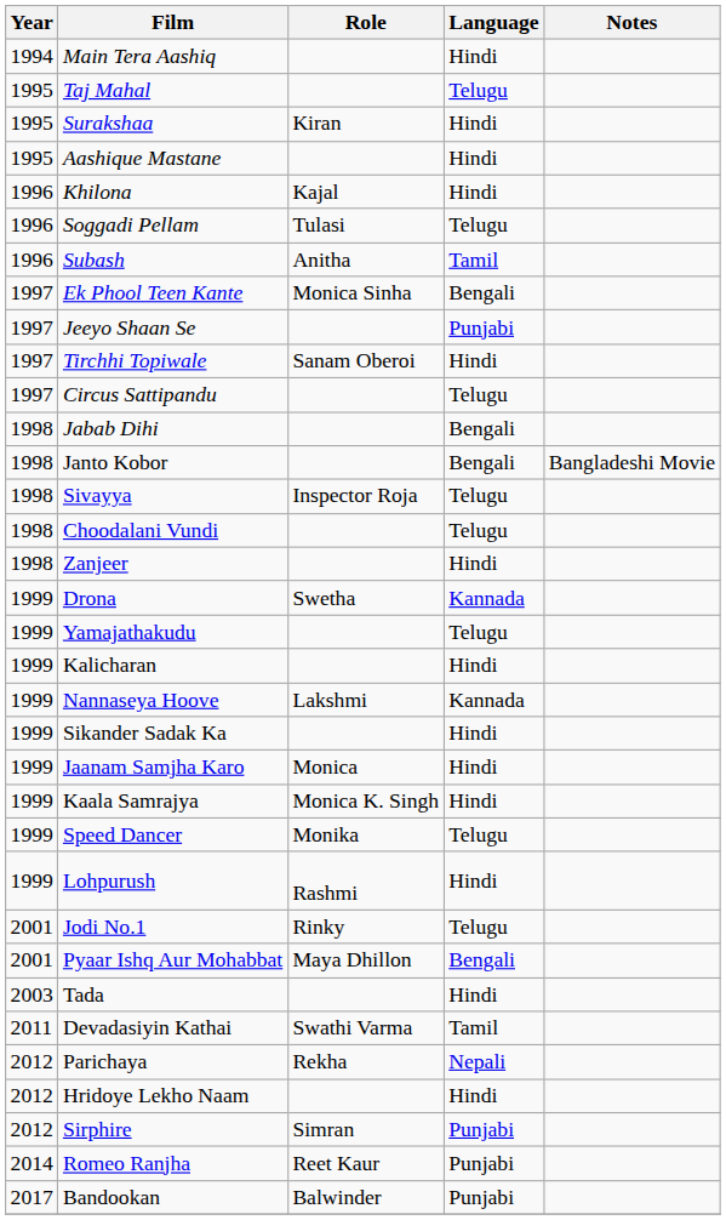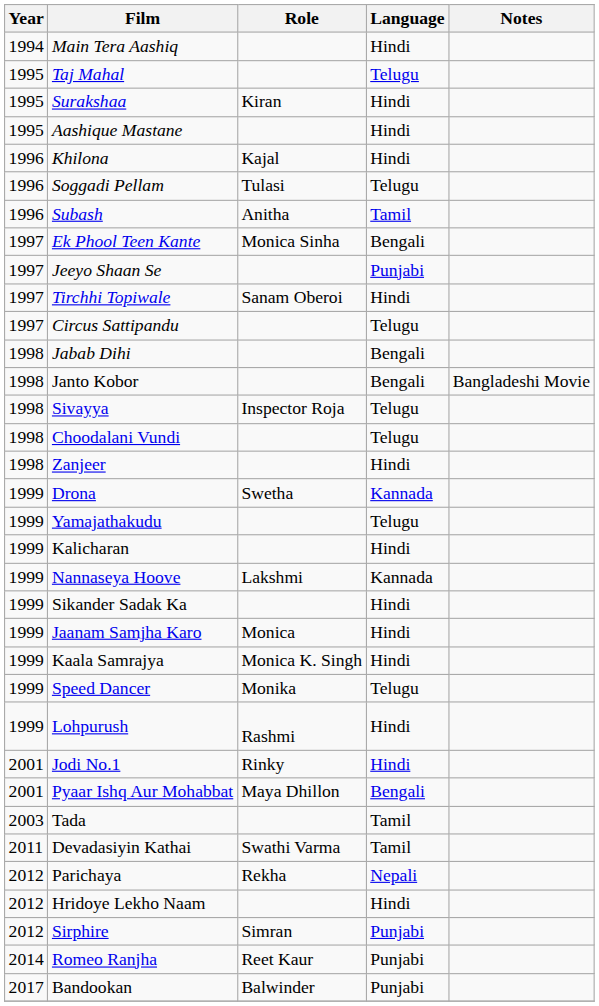 <table class="wikitable sortable">
 <tr>
 <th>Year</th>
 <th>Film</th>
 <th>Role</th>
 <th>Language</th>
 <th>Notes</th>
 </tr>
 <tr>
 <td>1994</td>
 <td><em>Main Tera Aashiq</em></td>
 <td></td>
 <td>Hindi</td>
 <td></td>
 </tr>
 <tr>
 <td>1995</td>
 <td><em><a href='#'>Taj Mahal</a></em></td>
 <td></td>
 <td><a href='#'>Telugu</a></td>
 <td></td>
 </tr>
 <tr>
 <td>1995</td>
 <td><em><a href='#'>Surakshaa</a></em></td>
 <td>Kiran</td>
 <td>Hindi</td>
 <td></td>
 </tr>
 <tr>
 <td>1995</td>
 <td><em>Aashique Mastane</em></td>
 <td></td>
 <td>Hindi</td>
 <td></td>
 </tr>
 <tr>
 <td>1996</td>
 <td><em>Khilona</em></td>
 <td>Kajal</td>
 <td>Hindi</td>
 <td></td>
 </tr>
 <tr>
 <td>1996</td>
 <td><em>Soggadi Pellam</em></td>
 <td>Tulasi</td>
 <td>Telugu</td>
 <td></td>
 </tr>
 <tr>
 <td>1996</td>
 <td><em><a href='#'>Subash</a></em></td>
 <td>Anitha</td>
 <td><a href='#'>Tamil</a></td>
 <td></td>
 </tr>
 <tr>
 <td>1997</td>
 <td><em><a href='#'>Ek Phool Teen Kante</a></em></td>
 <td>Monica Sinha</td>
 <td>Bengali</td>
 <td></td>
 </tr>
 <tr>
 <td>1997</td>
 <td><em>Jeeyo Shaan Se</em></td>
 <td></td>
 <td><a href='#'>Punjabi</a></td>
 <td></td>
 </tr>
 <tr>
 <td>1997</td>
 <td><em><a href='#'>Tirchhi Topiwale</a></em></td>
 <td>Sanam Oberoi</td>
 <td>Hindi</td>
 <td></td>
 </tr>
 <tr>
 <td>1997</td>
 <td><em>Circus Sattipandu</em></td>
 <td></td>
 <td>Telugu</td>
 <td></td>
 </tr>
 <tr>
 <td>1998</td>
 <td><em>Jabab Dihi</td>
 <td></td>
 <td>Bengali</td>
 <td></td>
 </tr>
 <tr>
 <td>1998</td>
 <td></em>Janto Kobor<em></td>
 <td></td>
 <td>Bengali</td>
 <td>Bangladeshi Movie</td>
 </tr>
 <tr>
 <td>1998</td>
 <td></em><a href='#'>Sivayya</a><em></td>
 <td>Inspector Roja</td>
 <td>Telugu</td>
 <td></td>
 </tr>
 <tr>
 <td>1998</td>
 <td></em><a href='#'>Choodalani Vundi</a><em></td>
 <td></td>
 <td>Telugu</td>
 <td></td>
 </tr>
 <tr>
 <td>1998</td>
 <td></em><a href='#'>Zanjeer</a><em></td>
 <td></td>
 <td>Hindi</td>
 <td></td>
 </tr>
 <tr>
 <td>1999</td>
 <td></em><a href='#'>Drona</a><em></td>
 <td>Swetha</td>
 <td><a href='#'>Kannada</a></td>
 <td></td>
 </tr>
 <tr>
 <td>1999</td>
 <td></em><a href='#'>Yamajathakudu</a><em></td>
 <td></td>
 <td>Telugu</td>
 <td></td>
 </tr>
 <tr>
 <td>1999</td>
 <td></em>Kalicharan<em></td>
 <td></td>
 <td>Hindi</td>
 <td></td>
 </tr>
 <tr>
 <td>1999</td>
 <td></em><a href='#'>Nannaseya Hoove</a><em></td>
 <td>Lakshmi</td>
 <td>Kannada</td>
 <td></td>
 </tr>
 <tr>
 <td>1999</td>
 <td></em>Sikander Sadak Ka<em></td>
 <td></td>
 <td>Hindi</td>
 <td></td>
 </tr>
 <tr>
 <td>1999</td>
 <td></em><a href='#'>Jaanam Samjha Karo</a><em></td>
 <td>Monica</td>
 <td>Hindi</td>
 <td></td>
 </tr>
 <tr>
 <td>1999</td>
 <td></em>Kaala Samrajya<em></td>
 <td>Monica K. Singh</td>
 <td>Hindi</td>
 <td></td>
 </tr>
 <tr>
 <td>1999</td>
 <td></em><a href='#'>Speed Dancer</a><em></td>
 <td>Monika</td>
 <td>Telugu</td>
 <td></td>
 </tr>
 <tr>
 <td>1999</td>
 <td></em><a href='#'>Lohpurush</a><em></td>
 <td><br>Rashmi</td>
 <td>Hindi</td>
 <td></td>
 </tr>
 <tr>
 <td>2001</td>
 <td></em><a href='#'>Jodi No.1</a><em></td>
 <td>Rinky</td>
-<td>Telugu</td>
+<td><a href='#'>Hindi</a></td>
 <td></td>
 </tr>
 <tr>
 <td>2001</td>
 <td></em><a href='#'>Pyaar Ishq Aur Mohabbat</a><em></td>
 <td>Maya Dhillon</td>
 <td><a href='#'>Bengali</a></td>
 <td></td>
 </tr>
 <tr>
 <td>2003</td>
 <td></em>Tada<em></td>
 <td></td>
-<td>Hindi</td>
+<td>Tamil</td>
 <td></td>
 </tr>
 <tr>
 <td>2011</td>
 <td></em>Devadasiyin Kathai<em></td>
 <td>Swathi Varma</td>
 <td>Tamil</td>
 <td></td>
 </tr>
 <tr>
 <td>2012</td>
 <td></em>Parichaya<em></td>
 <td>Rekha</td>
 <td><a href='#'>Nepali</a></td>
 <td></td>
 </tr>
 <tr>
 <td>2012</td>
 <td></em>Hridoye Lekho Naam<em></td>
 <td></td>
 <td>Hindi</td>
 <td></td>
 </tr>
 <tr>
 <td>2012</td>
 <td></em><a href='#'>Sirphire</a><em></td>
 <td>Simran</td>
 <td><a href='#'>Punjabi</a></td>
 <td></td>
 </tr>
 <tr>
 <td>2014</td>
 <td></em><a href='#'>Romeo Ranjha</a><em></td>
 <td>Reet Kaur</td>
 <td>Punjabi</td>
 <td></td>
 </tr>
 <tr>
 <td>2017</td>
 <td></em>Bandookan<em></td>
 <td>Balwinder</td>
 <td>Punjabi</td>
 <td></td>
 </tr>
 <tr>
 </tr>
 </table>
